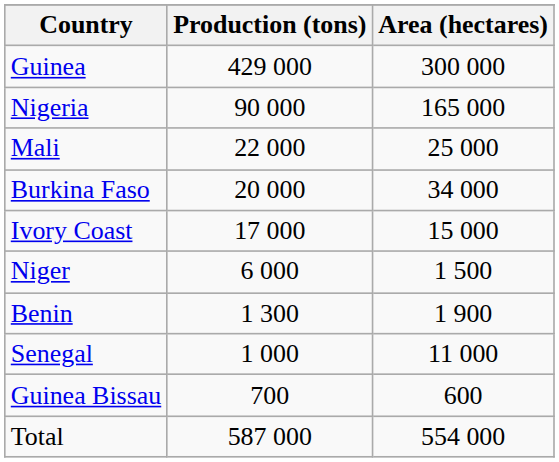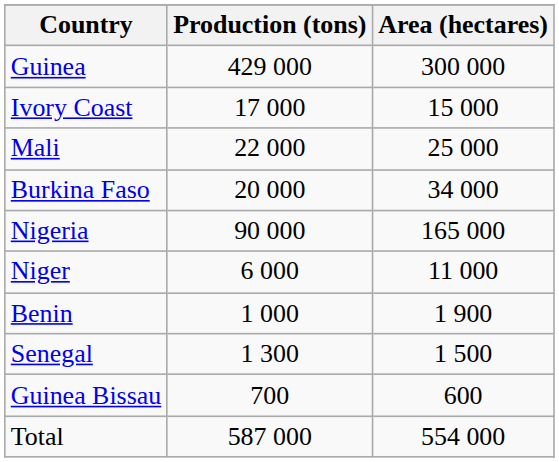 <table class="wikitable float-right">
 <tr class="hintergrundfarbe6">
 </tr>
 <tr>
 <th>Country</th>
 <th>Production (tons)</th>
 <th>Area (hectares)</th>
 </tr>
 <tr>
 <td><a href='#'>Guinea</a></td>
 <td style="text-align:center">429 000</td>
 <td style="text-align:center">300 000</td>
 </tr>
 <tr>
-<td><a href='#'>Nigeria</a></td>
-<td style="text-align:center">90 000</td>
-<td style="text-align:center">165 000</td>
+<td><a href='#'>Ivory Coast</a></td>
+<td style="text-align:center">17 000</td>
+<td style="text-align:center">15 000</td>
 </tr>
 <tr>
 <td><a href='#'>Mali</a></td>
 <td style="text-align:center">22 000</td>
 <td style="text-align:center">25 000</td>
 </tr>
 <tr>
 <td><a href='#'>Burkina Faso</a></td>
 <td style="text-align:center">20 000</td>
 <td style="text-align:center">34 000</td>
 </tr>
 <tr>
-<td><a href='#'>Ivory Coast</a></td>
-<td style="text-align:center">17 000</td>
-<td style="text-align:center">15 000</td>
+<td><a href='#'>Nigeria</a></td>
+<td style="text-align:center">90 000</td>
+<td style="text-align:center">165 000</td>
 </tr>
 <tr>
 <td><a href='#'>Niger</a></td>
 <td style="text-align:center">6 000</td>
-<td style="text-align:center">1 500</td>
+<td style="text-align:center">11 000</td>
 </tr>
 <tr>
 <td><a href='#'>Benin</a></td>
-<td style="text-align:center">1 300</td>
+<td style="text-align:center">1 000</td>
 <td style="text-align:center">1 900</td>
 </tr>
 <tr>
 <td><a href='#'>Senegal</a></td>
-<td style="text-align:center">1 000</td>
-<td style="text-align:center">11 000</td>
+<td style="text-align:center">1 300</td>
+<td style="text-align:center">1 500</td>
 </tr>
 <tr>
 <td><a href='#'>Guinea Bissau</a></td>
 <td style="text-align:center">700</td>
 <td style="text-align:center">600</td>
 </tr>
 <tr>
 <td>Total</td>
 <td style="text-align:center">587 000</td>
 <td style="text-align:center">554 000</td>
 </tr>
 </table>
